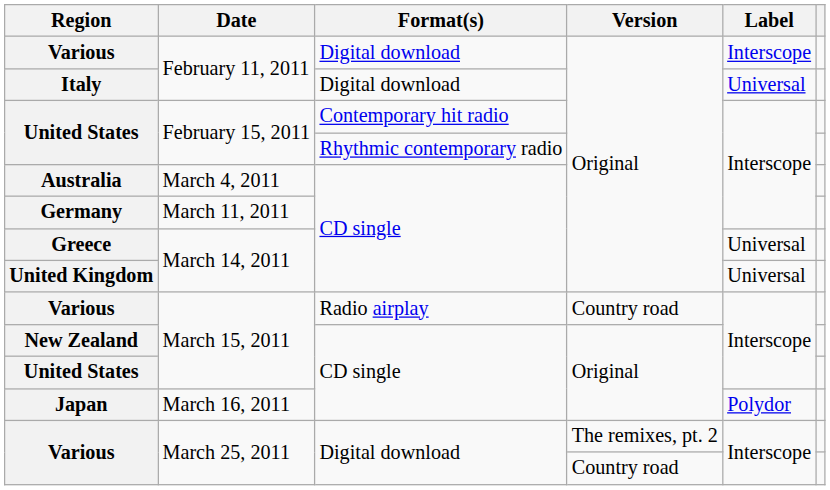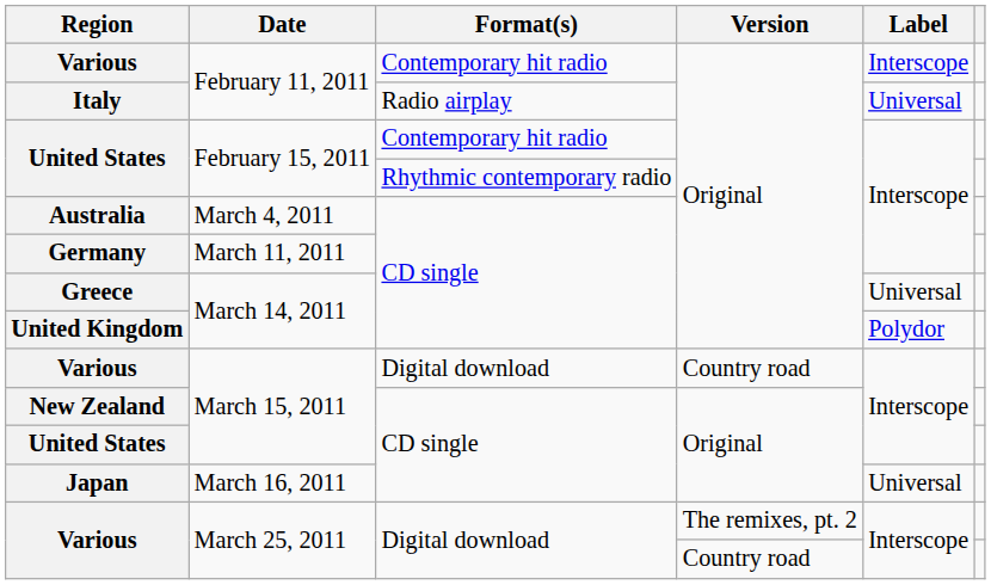 <table class="wikitable plainrowheaders">
 <tr>
 <th scope="col">Region</th>
 <th scope="col">Date</th>
 <th scope="col">Format(s)</th>
 <th scope="col">Version</th>
 <th scope="col">Label</th>
 <th scope="col"></th>
 </tr>
 <tr>
 <th scope="row">Various</th>
 <td rowspan="2">February 11, 2011</td>
-<td><a href='#'>Digital download</a></td>
+<td><a href='#'>Contemporary hit radio</a></td>
 <td rowspan="8">Original</td>
 <td><a href='#'>Interscope</a></td>
 <td style="text-align:center;"></td>
 </tr>
 <tr>
 <th scope="row">Italy</th>
-<td>Digital download</td>
+<td>Radio <a href='#'>airplay</a></td>
 <td><a href='#'>Universal</a></td>
 <td style="text-align:center;"></td>
 </tr>
 <tr>
 <th scope="row" rowspan="2">United States</th>
 <td rowspan="2">February 15, 2011</td>
 <td><a href='#'>Contemporary hit radio</a></td>
 <td rowspan="4">Interscope</td>
 <td style="text-align:center;"></td>
 </tr>
 <tr>
 <td><a href='#'>Rhythmic contemporary</a> radio</td>
 <td style="text-align:center;"></td>
 </tr>
 <tr>
 <th scope="row">Australia</th>
 <td>March 4, 2011</td>
 <td rowspan="4"><a href='#'>CD single</a></td>
 <td style="text-align:center;"></td>
 </tr>
 <tr>
 <th scope="row">Germany</th>
 <td>March 11, 2011</td>
 <td style="text-align:center;"></td>
 </tr>
 <tr>
 <th scope="row">Greece</th>
 <td rowspan="2">March 14, 2011</td>
 <td>Universal</td>
 <td style="text-align:center;"></td>
 </tr>
 <tr>
 <th scope="row">United Kingdom</th>
-<td>Universal</td>
+<td><a href='#'>Polydor</a></td>
 <td style="text-align:center;"></td>
 </tr>
 <tr>
 <th scope="row">Various</th>
 <td rowspan="3">March 15, 2011</td>
-<td>Radio <a href='#'>airplay</a></td>
+<td>Digital download</td>
 <td>Country road</td>
 <td rowspan="3">Interscope</td>
 <td style="text-align:center;"></td>
 </tr>
 <tr>
 <th scope="row">New Zealand</th>
 <td rowspan="3">CD single</td>
 <td rowspan="3">Original</td>
 <td style="text-align:center;"></td>
 </tr>
 <tr>
 <th scope="row">United States</th>
 <td style="text-align:center;"></td>
 </tr>
 <tr>
 <th scope="row">Japan</th>
 <td>March 16, 2011</td>
-<td><a href='#'>Polydor</a></td>
+<td>Universal</td>
 <td style="text-align:center;"></td>
 </tr>
 <tr>
 <th scope="row" rowspan="2">Various</th>
 <td rowspan="2">March 25, 2011</td>
 <td rowspan="2">Digital download</td>
 <td>The remixes, pt. 2</td>
 <td rowspan="2">Interscope</td>
 <td style="text-align:center;"></td>
 </tr>
 <tr>
 <td>Country road</td>
 <td style="text-align:center;"></td>
 </tr>
 </table>
